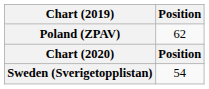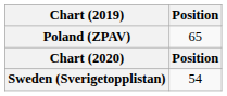 <table class="wikitable plainrowheaders" style="text-align:center">
 <tr>
 <th scope="col">Chart (2019)</th>
 <th scope="col">Position</th>
 </tr>
 <tr>
 <th scope="row">Poland (ZPAV)</th>
-<td>62</td>
+<td>65</td>
 </tr>
 <tr>
 <th scope="col">Chart (2020)</th>
 <th scope="col">Position</th>
 </tr>
 <tr>
 <th scope="row">Sweden (Sverigetopplistan)</th>
 <td>54</td>
 </tr>
 </table>
